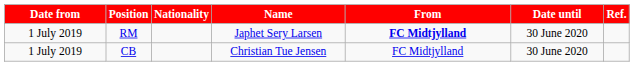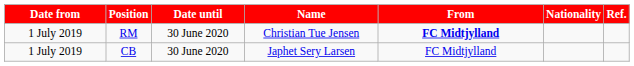 <table class="wikitable"  style="text-align:center; font-size:90%; ">
 <tr>
 <th style="background:#FF0000; color:#FFFFFF; width:120px;">Date from</th>
 <th style="background:#FF0000; color:#FFFFFF; width:50px;">Position</th>
-<th style="background:#FF0000; color:#FFFFFF; width:50px;">Nationality</th>
+<th style="background:#FF0000; color:#FFFFFF; width:110px;">Date until</th>
 <th style="background:#FF0000; color:#FFFFFF; width:160px;">Name</th>
 <th style="background:#FF0000; color:#FFFFFF; width:200px;">From</th>
-<th style="background:#FF0000; color:#FFFFFF; width:110px;">Date until</th>
+<th style="background:#FF0000; color:#FFFFFF; width:50px;">Nationality</th>
 <th style="background:#FF0000; color:#FFFFFF; width:25px;">Ref.</th>
 </tr>
 <tr>
 <td>1 July 2019</td>
 <td><a href='#'>RM</a></td>
+<td>30 June 2020</td>
+<td><a href='#'>Christian Tue Jensen</a></td>
+<td><strong> <a href='#'>FC Midtjylland</a></strong></td>
 <td></td>
-<td><a href='#'>Japhet Sery Larsen</a></td>
-<td><strong> <a href='#'>FC Midtjylland</a></strong></td>
-<td>30 June 2020</td>
 <td></td>
 </tr>
 <tr>
 <td>1 July 2019</td>
 <td><a href='#'>CB</a></td>
+<td>30 June 2020</td>
+<td><a href='#'>Japhet Sery Larsen</a></td>
+<td> <a href='#'>FC Midtjylland</a></td>
 <td></td>
-<td><a href='#'>Christian Tue Jensen</a></td>
-<td> <a href='#'>FC Midtjylland</a></td>
-<td>30 June 2020</td>
 <td></td>
 </tr>
 </table>
